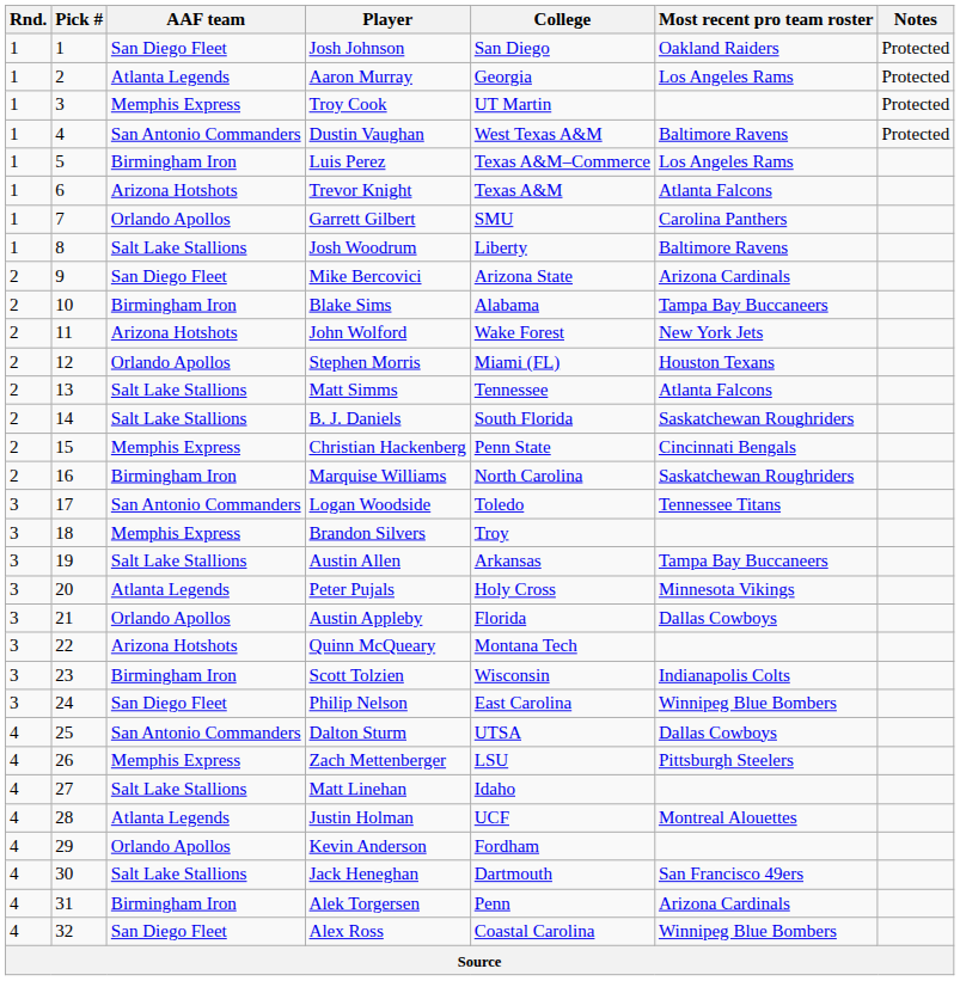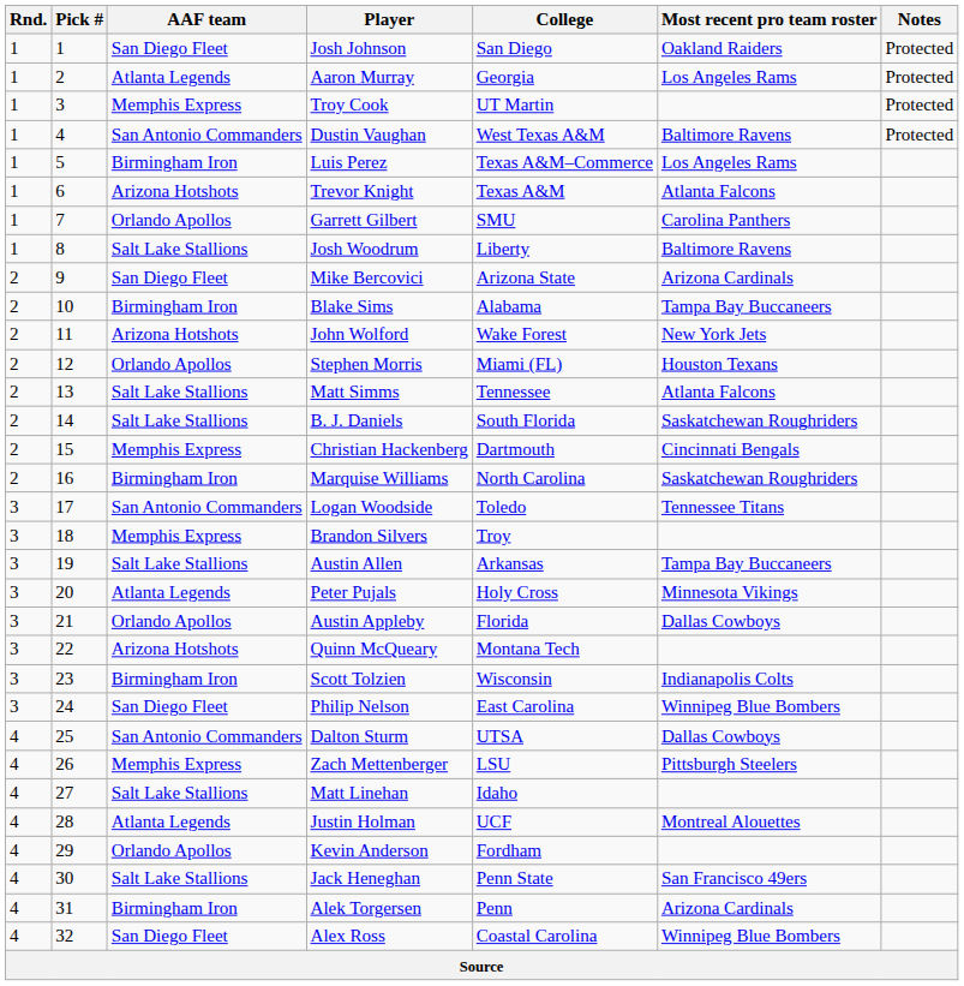 <table class="wikitable sortable">
 <tr>
 <th scope="col">Rnd.</th>
 <th scope="col">Pick #</th>
 <th scope="col">AAF team</th>
 <th scope="col">Player</th>
 <th scope="col">College</th>
 <th scope="col">Most recent pro team roster</th>
 <th scope="col" class="unsortable">Notes</th>
 </tr>
 <tr>
 <td>1</td>
 <td>1</td>
 <td><a href='#'>San Diego Fleet</a></td>
 <td><a href='#'>Josh Johnson</a></td>
 <td><a href='#'>San Diego</a></td>
 <td><a href='#'>Oakland Raiders</a></td>
 <td>Protected</td>
 </tr>
 <tr>
 <td>1</td>
 <td>2</td>
 <td><a href='#'>Atlanta Legends</a></td>
 <td><a href='#'>Aaron Murray</a></td>
 <td><a href='#'>Georgia</a></td>
 <td><a href='#'>Los Angeles Rams</a></td>
 <td>Protected</td>
 </tr>
 <tr>
 <td>1</td>
 <td>3</td>
 <td><a href='#'>Memphis Express</a></td>
 <td><a href='#'>Troy Cook</a></td>
 <td><a href='#'>UT Martin</a></td>
 <td></td>
 <td>Protected</td>
 </tr>
 <tr>
 <td>1</td>
 <td>4</td>
 <td><a href='#'>San Antonio Commanders</a></td>
 <td><a href='#'>Dustin Vaughan</a></td>
 <td><a href='#'>West Texas A&M</a></td>
 <td><a href='#'>Baltimore Ravens</a></td>
 <td>Protected</td>
 </tr>
 <tr>
 <td>1</td>
 <td>5</td>
 <td><a href='#'>Birmingham Iron</a></td>
 <td><a href='#'>Luis Perez</a></td>
 <td><a href='#'>Texas A&M–Commerce</a></td>
 <td><a href='#'>Los Angeles Rams</a></td>
 <td></td>
 </tr>
 <tr>
 <td>1</td>
 <td>6</td>
 <td><a href='#'>Arizona Hotshots</a></td>
 <td><a href='#'>Trevor Knight</a></td>
 <td><a href='#'>Texas A&M</a></td>
 <td><a href='#'>Atlanta Falcons</a></td>
 <td></td>
 </tr>
 <tr>
 <td>1</td>
 <td>7</td>
 <td><a href='#'>Orlando Apollos</a></td>
 <td><a href='#'>Garrett Gilbert</a></td>
 <td><a href='#'>SMU</a></td>
 <td><a href='#'>Carolina Panthers</a></td>
 <td></td>
 </tr>
 <tr>
 <td>1</td>
 <td>8</td>
 <td><a href='#'>Salt Lake Stallions</a></td>
 <td><a href='#'>Josh Woodrum</a></td>
 <td><a href='#'>Liberty</a></td>
 <td><a href='#'>Baltimore Ravens</a></td>
 <td></td>
 </tr>
 <tr>
 <td>2</td>
 <td>9</td>
 <td><a href='#'>San Diego Fleet</a></td>
 <td><a href='#'>Mike Bercovici</a></td>
 <td><a href='#'>Arizona State</a></td>
 <td><a href='#'>Arizona Cardinals</a></td>
 <td></td>
 </tr>
 <tr>
 <td>2</td>
 <td>10</td>
 <td><a href='#'>Birmingham Iron</a></td>
 <td><a href='#'>Blake Sims</a></td>
 <td><a href='#'>Alabama</a></td>
 <td><a href='#'>Tampa Bay Buccaneers</a></td>
 <td></td>
 </tr>
 <tr>
 <td>2</td>
 <td>11</td>
 <td><a href='#'>Arizona Hotshots</a></td>
 <td><a href='#'>John Wolford</a></td>
 <td><a href='#'>Wake Forest</a></td>
 <td><a href='#'>New York Jets</a></td>
 <td></td>
 </tr>
 <tr>
 <td>2</td>
 <td>12</td>
 <td><a href='#'>Orlando Apollos</a></td>
 <td><a href='#'>Stephen Morris</a></td>
 <td><a href='#'>Miami (FL)</a></td>
 <td><a href='#'>Houston Texans</a></td>
 <td></td>
 </tr>
 <tr>
 <td>2</td>
 <td>13</td>
 <td><a href='#'>Salt Lake Stallions</a></td>
 <td><a href='#'>Matt Simms</a></td>
 <td><a href='#'>Tennessee</a></td>
 <td><a href='#'>Atlanta Falcons</a></td>
 <td></td>
 </tr>
 <tr>
 <td>2</td>
 <td>14</td>
 <td><a href='#'>Salt Lake Stallions</a></td>
 <td><a href='#'>B. J. Daniels</a></td>
 <td><a href='#'>South Florida</a></td>
 <td><a href='#'>Saskatchewan Roughriders</a></td>
 <td></td>
 </tr>
 <tr>
 <td>2</td>
 <td>15</td>
 <td><a href='#'>Memphis Express</a></td>
 <td><a href='#'>Christian Hackenberg</a></td>
-<td><a href='#'>Penn State</a></td>
+<td><a href='#'>Dartmouth</a></td>
 <td><a href='#'>Cincinnati Bengals</a></td>
 <td></td>
 </tr>
 <tr>
 <td>2</td>
 <td>16</td>
 <td><a href='#'>Birmingham Iron</a></td>
 <td><a href='#'>Marquise Williams</a></td>
 <td><a href='#'>North Carolina</a></td>
 <td><a href='#'>Saskatchewan Roughriders</a></td>
 <td></td>
 </tr>
 <tr>
 <td>3</td>
 <td>17</td>
 <td><a href='#'>San Antonio Commanders</a></td>
 <td><a href='#'>Logan Woodside</a></td>
 <td><a href='#'>Toledo</a></td>
 <td><a href='#'>Tennessee Titans</a></td>
 <td></td>
 </tr>
 <tr>
 <td>3</td>
 <td>18</td>
 <td><a href='#'>Memphis Express</a></td>
 <td><a href='#'>Brandon Silvers</a></td>
 <td><a href='#'>Troy</a></td>
 <td></td>
 <td></td>
 </tr>
 <tr>
 <td>3</td>
 <td>19</td>
 <td><a href='#'>Salt Lake Stallions</a></td>
 <td><a href='#'>Austin Allen</a></td>
 <td><a href='#'>Arkansas</a></td>
 <td><a href='#'>Tampa Bay Buccaneers</a></td>
 <td></td>
 </tr>
 <tr>
 <td>3</td>
 <td>20</td>
 <td><a href='#'>Atlanta Legends</a></td>
 <td><a href='#'>Peter Pujals</a></td>
 <td><a href='#'>Holy Cross</a></td>
 <td><a href='#'>Minnesota Vikings</a></td>
 <td></td>
 </tr>
 <tr>
 <td>3</td>
 <td>21</td>
 <td><a href='#'>Orlando Apollos</a></td>
 <td><a href='#'>Austin Appleby</a></td>
 <td><a href='#'>Florida</a></td>
 <td><a href='#'>Dallas Cowboys</a></td>
 <td></td>
 </tr>
 <tr>
 <td>3</td>
 <td>22</td>
 <td><a href='#'>Arizona Hotshots</a></td>
 <td><a href='#'>Quinn McQueary</a></td>
 <td><a href='#'>Montana Tech</a></td>
 <td></td>
 <td></td>
 </tr>
 <tr>
 <td>3</td>
 <td>23</td>
 <td><a href='#'>Birmingham Iron</a></td>
 <td><a href='#'>Scott Tolzien</a></td>
 <td><a href='#'>Wisconsin</a></td>
 <td><a href='#'>Indianapolis Colts</a></td>
 <td></td>
 </tr>
 <tr>
 <td>3</td>
 <td>24</td>
 <td><a href='#'>San Diego Fleet</a></td>
 <td><a href='#'>Philip Nelson</a></td>
 <td><a href='#'>East Carolina</a></td>
 <td><a href='#'>Winnipeg Blue Bombers</a></td>
 <td></td>
 </tr>
 <tr>
 <td>4</td>
 <td>25</td>
 <td><a href='#'>San Antonio Commanders</a></td>
 <td><a href='#'>Dalton Sturm</a></td>
 <td><a href='#'>UTSA</a></td>
 <td><a href='#'>Dallas Cowboys</a></td>
 <td></td>
 </tr>
 <tr>
 <td>4</td>
 <td>26</td>
 <td><a href='#'>Memphis Express</a></td>
 <td><a href='#'>Zach Mettenberger</a></td>
 <td><a href='#'>LSU</a></td>
 <td><a href='#'>Pittsburgh Steelers</a></td>
 <td></td>
 </tr>
 <tr>
 <td>4</td>
 <td>27</td>
 <td><a href='#'>Salt Lake Stallions</a></td>
 <td><a href='#'>Matt Linehan</a></td>
 <td><a href='#'>Idaho</a></td>
 <td></td>
 <td></td>
 </tr>
 <tr>
 <td>4</td>
 <td>28</td>
 <td><a href='#'>Atlanta Legends</a></td>
 <td><a href='#'>Justin Holman</a></td>
 <td><a href='#'>UCF</a></td>
 <td><a href='#'>Montreal Alouettes</a></td>
 <td></td>
 </tr>
 <tr>
 <td>4</td>
 <td>29</td>
 <td><a href='#'>Orlando Apollos</a></td>
 <td><a href='#'>Kevin Anderson</a></td>
 <td><a href='#'>Fordham</a></td>
 <td></td>
 <td></td>
 </tr>
 <tr>
 <td>4</td>
 <td>30</td>
 <td><a href='#'>Salt Lake Stallions</a></td>
 <td><a href='#'>Jack Heneghan</a></td>
-<td><a href='#'>Dartmouth</a></td>
+<td><a href='#'>Penn State</a></td>
 <td><a href='#'>San Francisco 49ers</a></td>
 <td></td>
 </tr>
 <tr>
 <td>4</td>
 <td>31</td>
 <td><a href='#'>Birmingham Iron</a></td>
 <td><a href='#'>Alek Torgersen</a></td>
 <td><a href='#'>Penn</a></td>
 <td><a href='#'>Arizona Cardinals</a></td>
 <td></td>
 </tr>
 <tr>
 <td>4</td>
 <td>32</td>
 <td><a href='#'>San Diego Fleet</a></td>
 <td><a href='#'>Alex Ross</a></td>
 <td><a href='#'>Coastal Carolina</a></td>
 <td><a href='#'>Winnipeg Blue Bombers</a></td>
 <td></td>
 </tr>
 <tr>
 <th colspan=7><small>Source</small> </th>
 </tr>
 </table>
